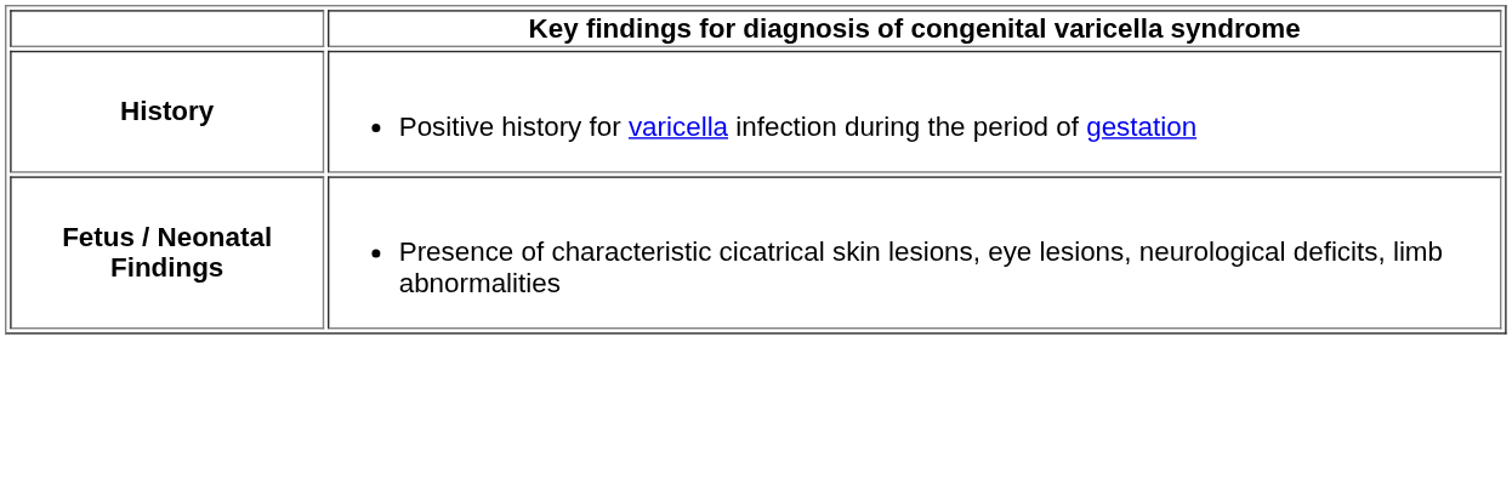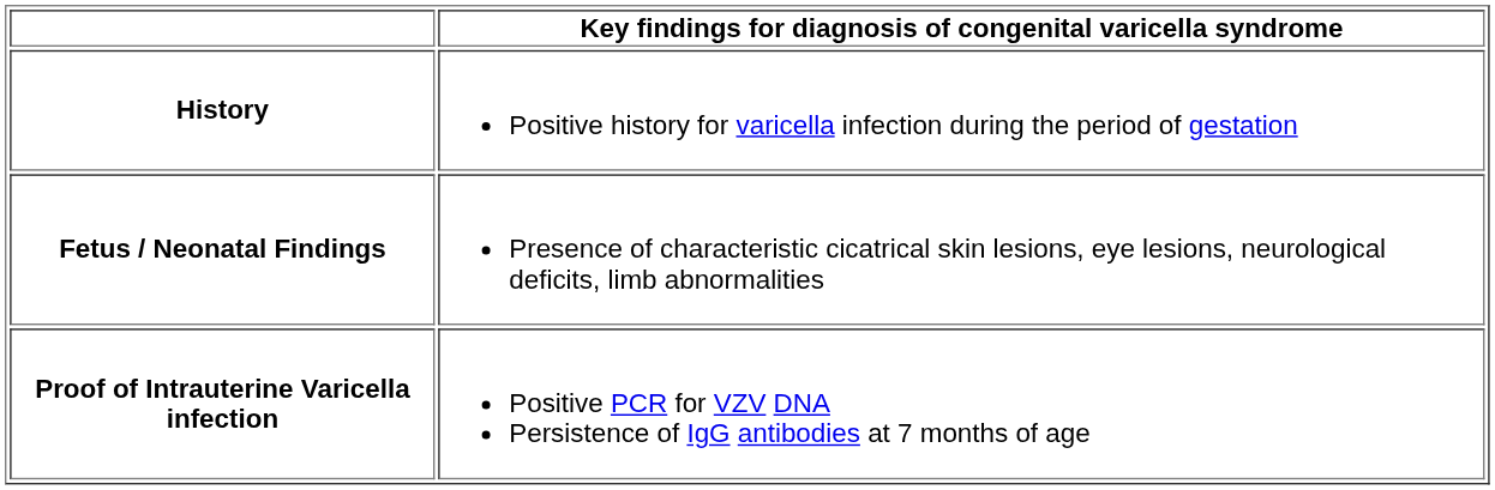 <table border="1">
 <tr>
 <th></th>
 <th><strong>Key findings for diagnosis of congenital varicella syndrome</strong></th>
 </tr>
 <tr>
 <th><strong>History</strong></th>
 <td><br><ul><li>Positive history for <a href='#'>varicella</a> infection during the period of <a href='#'>gestation</a></li></ul></td>
 </tr>
 <tr>
 <th><strong>Fetus / Neonatal Findings</strong></th>
 <td><br><ul><li>Presence of characteristic cicatrical skin lesions, eye lesions, neurological deficits, limb abnormalities</li></ul></td>
 </tr>
+<tr>
+<th><strong>Proof of Intrauterine Varicella infection</strong></th>
+<td><br><ul><li>Positive <a href='#'>PCR</a> for <a href='#'>VZV</a> <a href='#'>DNA</a></li><li>Persistence of <a href='#'>IgG</a> <a href='#'>antibodies</a> at 7 months of age</li></ul></td>
+</tr>
 </table>
